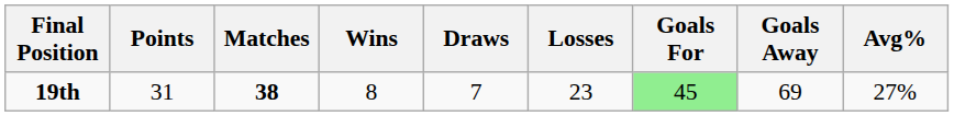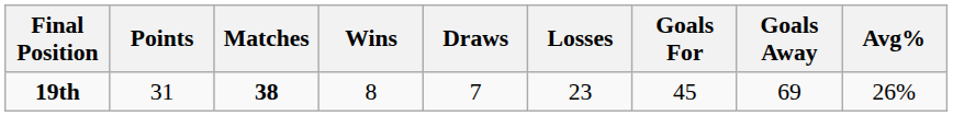 <table class="wikitable" style="font-size: 95%; text-align: center;">
 <tr>
 <th width=60>Final Position</th>
 <th width=60>Points</th>
 <th width=60>Matches</th>
 <th width=60>Wins</th>
 <th width=60>Draws</th>
 <th width=60>Losses</th>
 <th width=60>Goals For</th>
 <th width=60>Goals Away</th>
 <th width=60>Avg%</th>
 </tr>
 <tr>
 <td><strong>19th</strong></td>
 <td>31</td>
 <td><strong>38</strong></td>
 <td>8</td>
 <td>7</td>
 <td>23</td>
-<td style="background: lightgreen;">45</td>
+<td>45</td>
 <td>69</td>
-<td>27%</td>
+<td>26%</td>
 </tr>
 </table>
